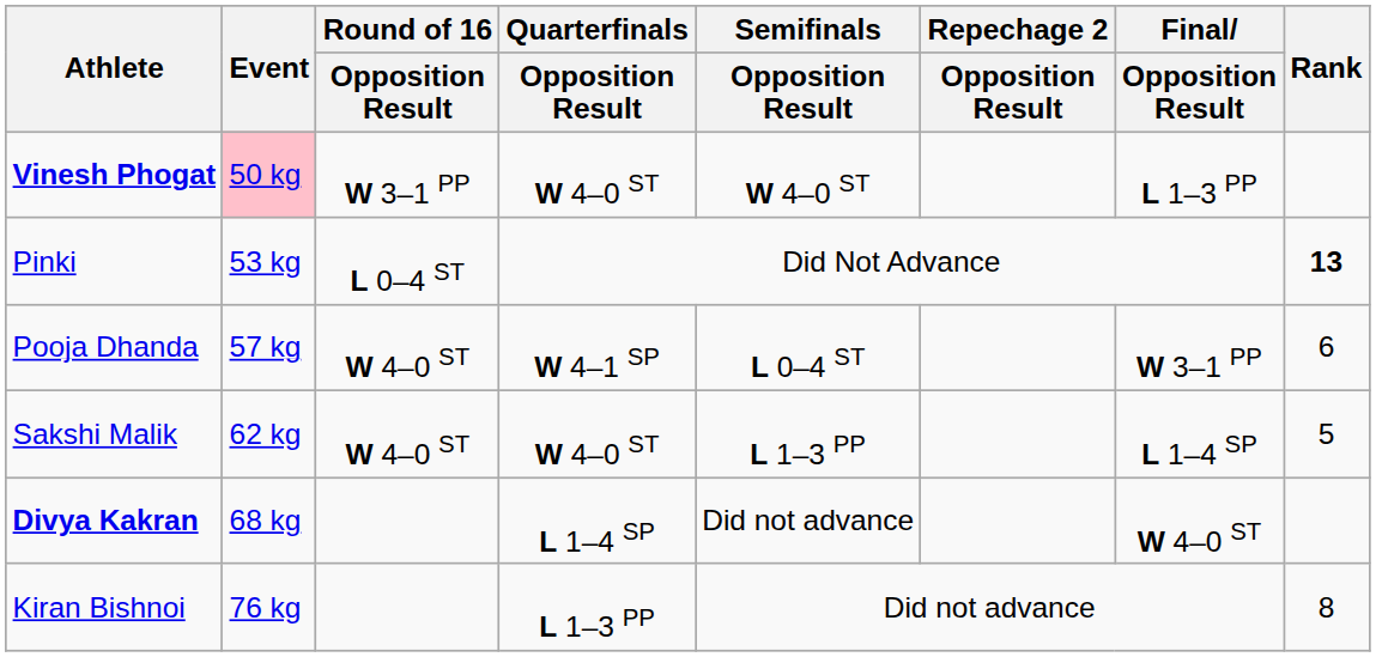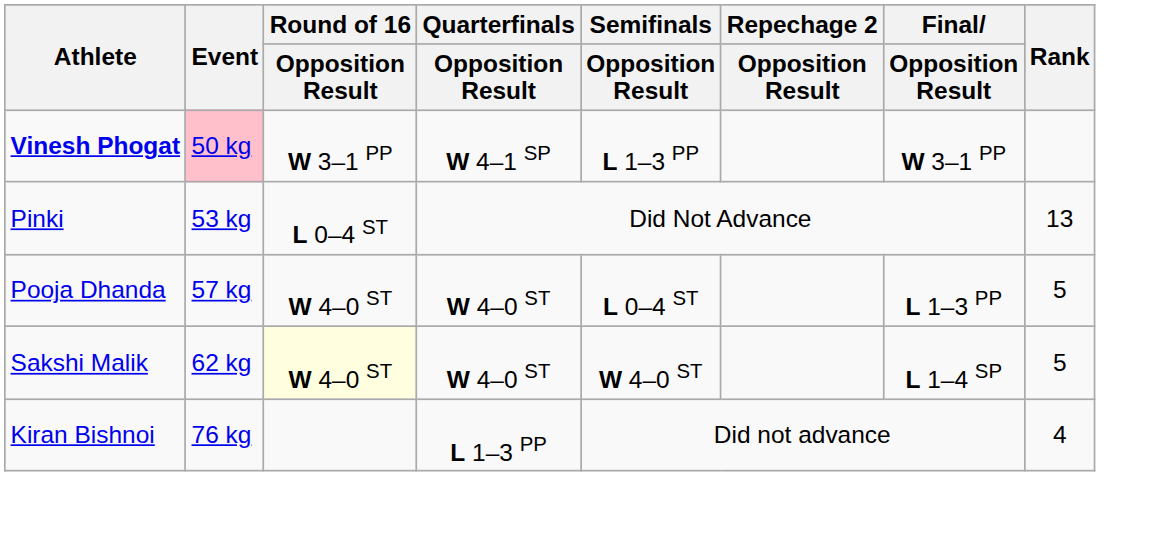 <table class=wikitable style="text-align:center; font-size:90%">
 <tr>
 <th rowspan=2>Athlete</th>
 <th rowspan=2>Event</th>
 <th>Round of 16</th>
 <th>Quarterfinals</th>
 <th>Semifinals</th>
 <th>Repechage 2</th>
 <th>Final/</th>
 <th rowspan=2>Rank</th>
 </tr>
 <tr>
 <th>Opposition<br>Result</th>
 <th>Opposition<br>Result</th>
 <th>Opposition<br>Result</th>
 <th>Opposition<br>Result</th>
 <th>Opposition<br>Result</th>
 </tr>
 <tr>
 <td align=left><strong><a href='#'>Vinesh Phogat</a></strong></td>
 <td align=left style="background: pink;"><a href='#'>50 kg</a></td>
 <td><br><strong>W</strong> 3–1 <sup>PP</sup></td>
-<td><br><strong>W</strong> 4–0 <sup>ST</sup></td>
-<td><br><strong>W</strong> 4–0 <sup>ST</sup></td>
+<td><br><strong>W</strong> 4–1 <sup>SP</sup></td>
+<td><br><strong>L</strong> 1–3 <sup>PP</sup></td>
 <td></td>
-<td><br><strong>L</strong> 1–3 <sup>PP</sup></td>
+<td><br><strong>W</strong> 3–1 <sup>PP</sup></td>
 <td></td>
 </tr>
 <tr>
 <td align=left><a href='#'>Pinki</a></td>
 <td align=left><a href='#'>53 kg</a></td>
 <td><br><strong>L</strong> 0–4 <sup>ST</sup></td>
 <td colspan="4">Did Not Advance</td>
-<td><strong>13</strong></td>
+<td>13</td>
 </tr>
 <tr>
 <td align=left><a href='#'>Pooja Dhanda</a></td>
 <td align=left><a href='#'>57 kg</a></td>
 <td><br><strong>W</strong> 4–0 <sup>ST</sup></td>
-<td><br><strong>W</strong> 4–1 <sup>SP</sup></td>
+<td><br><strong>W</strong> 4–0 <sup>ST</sup></td>
 <td><br><strong>L</strong> 0–4 <sup>ST</sup></td>
 <td></td>
-<td><br><strong>W</strong> 3–1 <sup>PP</sup></td>
-<td>6</td>
+<td><br><strong>L</strong> 1–3 <sup>PP</sup></td>
+<td>5</td>
 </tr>
 <tr>
 <td align=left><a href='#'>Sakshi Malik</a></td>
 <td align=left><a href='#'>62 kg</a></td>
+<td style="background: lightyellow;"><br><strong>W</strong> 4–0 <sup>ST</sup></td>
 <td><br><strong>W</strong> 4–0 <sup>ST</sup></td>
 <td><br><strong>W</strong> 4–0 <sup>ST</sup></td>
-<td><br><strong>L</strong> 1–3 <sup>PP</sup></td>
 <td></td>
 <td><br><strong>L</strong> 1–4 <sup>SP</sup></td>
 <td>5</td>
-</tr>
-<tr>
-<td align=left><strong><a href='#'>Divya Kakran</a></strong></td>
-<td align=left><a href='#'>68 kg</a></td>
-<td></td>
-<td><br><strong>L</strong> 1–4 <sup>SP</sup></td>
-<td>Did not advance</td>
-<td></td>
-<td><br><strong>W</strong> 4–0 <sup>ST</sup></td>
-<td></td>
 </tr>
 <tr>
 <td align=left><a href='#'>Kiran Bishnoi</a></td>
 <td align=left><a href='#'>76 kg</a></td>
 <td></td>
 <td><br><strong>L</strong> 1–3 <sup>PP</sup></td>
 <td colspan="3">Did not advance</td>
-<td>8</td>
+<td>4</td>
 </tr>
 </table>
